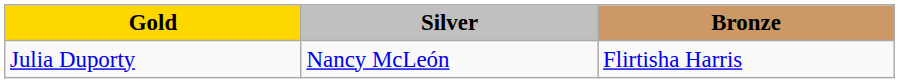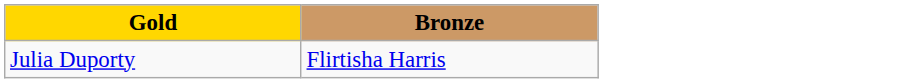 <table class="wikitable" style="text-align:left">
 <tr align="center">
 <td width=200 bgcolor=gold><strong>Gold</strong></td>
-<td width=200 bgcolor=silver><strong>Silver</strong></td>
 <td width=200 bgcolor=CC9966><strong>Bronze</strong></td>
 </tr>
 <tr>
 <td><a href='#'>Julia Duporty</a><br><em></em></td>
-<td><a href='#'>Nancy McLeón</a><br><em></em></td>
 <td><a href='#'>Flirtisha Harris</a><br><em></em></td>
 </tr>
 </table>
